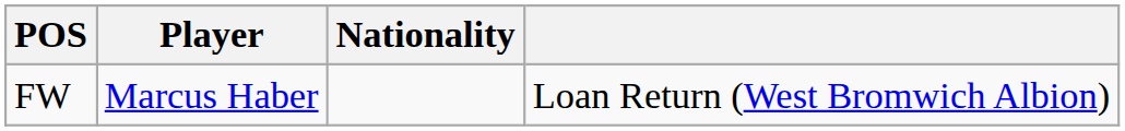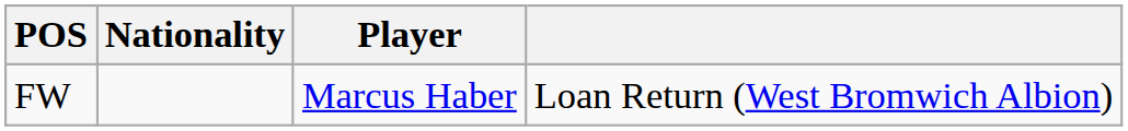 <table class="wikitable">
 <tr>
 <th>POS</th>
+<th>Nationality</th>
 <th>Player</th>
-<th>Nationality</th>
 <th></th>
 </tr>
 <tr>
 <td>FW</td>
+<td></td>
 <td><a href='#'>Marcus Haber</a></td>
-<td></td>
 <td>Loan Return (<a href='#'>West Bromwich Albion</a>)</td>
 </tr>
 </table>
